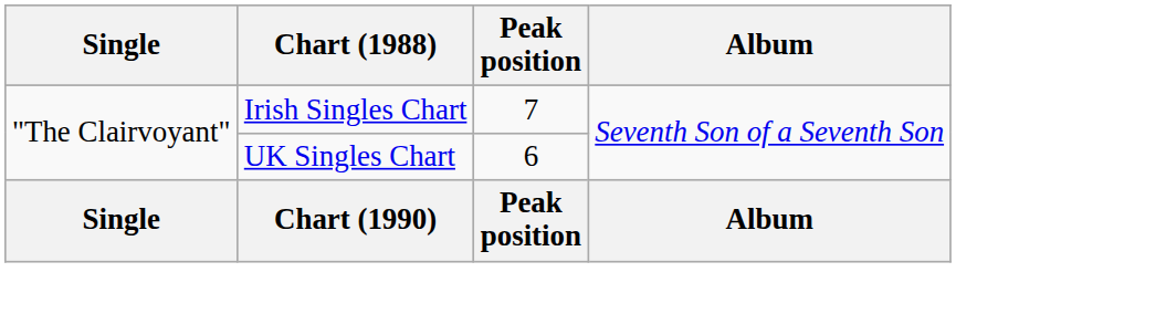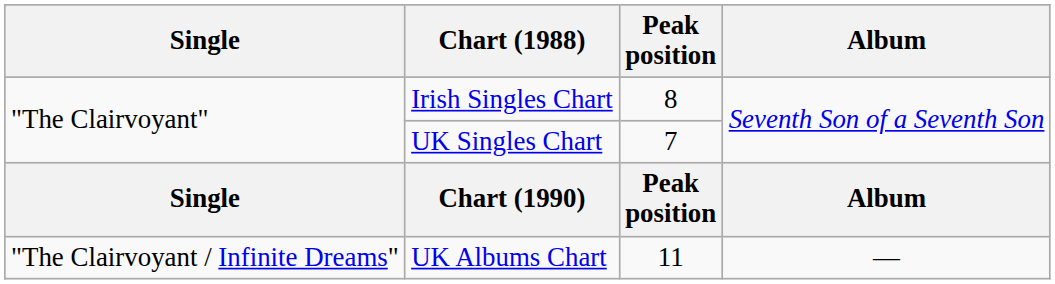 <table class="wikitable sortable">
 <tr>
 <th>Single</th>
 <th>Chart (1988)</th>
 <th>Peak<br>position</th>
 <th>Album</th>
 </tr>
 <tr>
 <td rowspan="2">"The Clairvoyant"</td>
 <td><a href='#'>Irish Singles Chart</a></td>
-<td align="center">7</td>
+<td align="center">8</td>
 <td rowspan="2"><em><a href='#'>Seventh Son of a Seventh Son</a></em></td>
 </tr>
 <tr>
 <td><a href='#'>UK Singles Chart</a></td>
-<td align="center">6</td>
+<td align="center">7</td>
 </tr>
 <tr>
 <th>Single</th>
 <th>Chart (1990)</th>
 <th>Peak<br>position</th>
 <th>Album</th>
 </tr>
+<tr>
+<td>"The Clairvoyant / <a href='#'>Infinite Dreams</a>"</td>
+<td><a href='#'>UK Albums Chart</a></td>
+<td align="center">11</td>
+<td rowspan="1" style="text-align:center;">—</td>
+</tr>
 </table>
